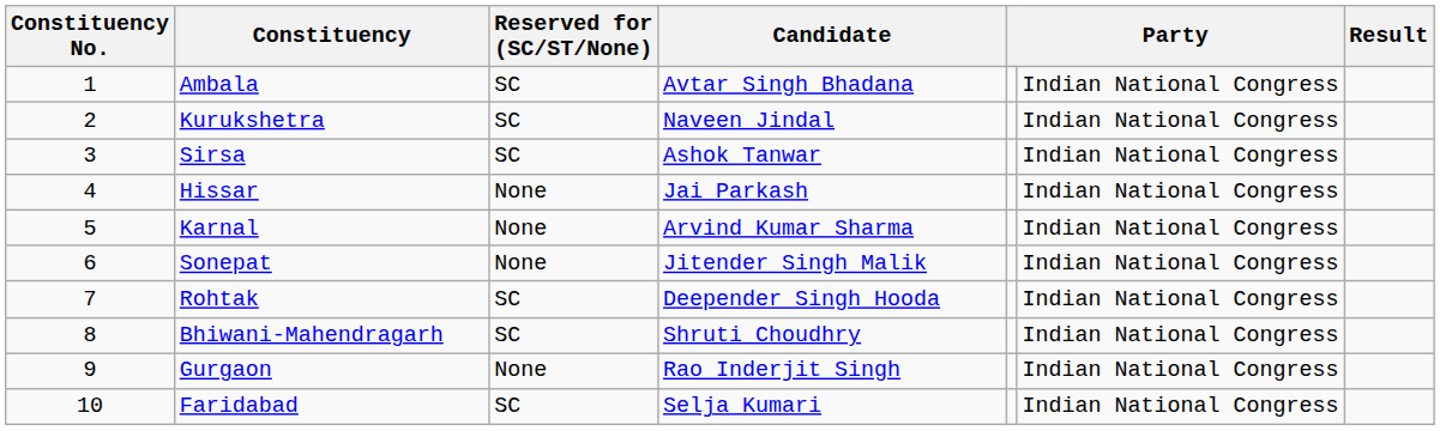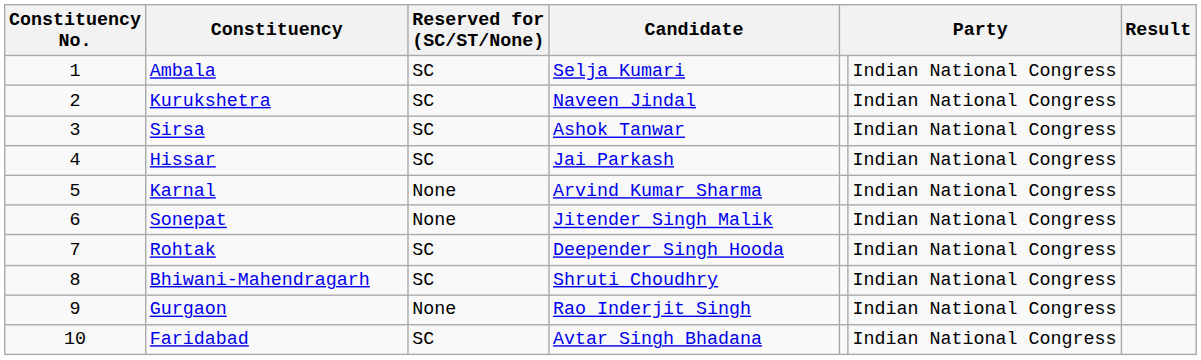 <table class= "wikitable sortable">
 <tr>
 <th>Constituency <br> No.</th>
 <th style="width:180px;">Constituency</th>
 <th>Reserved for<br>(SC/ST/None)</th>
 <th style="width:200px;">Candidate</th>
 <th colspan="2">Party</th>
 <th>Result</th>
 </tr>
 <tr>
 <td align="center">1</td>
 <td><a href='#'>Ambala</a></td>
 <td>SC</td>
-<td><a href='#'>Avtar Singh Bhadana</a></td>
+<td><a href='#'>Selja Kumari</a></td>
 <td bgcolor=></td>
 <td>Indian National Congress</td>
 <td></td>
 </tr>
 <tr>
 <td align="center">2</td>
 <td><a href='#'>Kurukshetra</a></td>
 <td>SC</td>
 <td><a href='#'>Naveen Jindal</a></td>
 <td bgcolor=></td>
 <td>Indian National Congress</td>
 <td></td>
 </tr>
 <tr>
 <td align="center">3</td>
 <td><a href='#'>Sirsa</a></td>
 <td>SC</td>
 <td><a href='#'>Ashok Tanwar</a></td>
 <td bgcolor=></td>
 <td>Indian National Congress</td>
 <td></td>
 </tr>
 <tr>
 <td align="center">4</td>
 <td><a href='#'>Hissar</a></td>
-<td>None</td>
+<td>SC</td>
 <td><a href='#'>Jai Parkash</a></td>
 <td bgcolor=></td>
 <td>Indian National Congress</td>
 <td></td>
 </tr>
 <tr>
 <td align="center">5</td>
 <td><a href='#'>Karnal</a></td>
 <td>None</td>
 <td><a href='#'>Arvind Kumar Sharma</a></td>
 <td bgcolor=></td>
 <td>Indian National Congress</td>
 <td></td>
 </tr>
 <tr>
 <td align="center">6</td>
 <td><a href='#'>Sonepat</a></td>
 <td>None</td>
 <td><a href='#'>Jitender Singh Malik</a></td>
 <td bgcolor=></td>
 <td>Indian National Congress</td>
 <td></td>
 </tr>
 <tr>
 <td align="center">7</td>
 <td><a href='#'>Rohtak</a></td>
 <td>SC</td>
 <td><a href='#'>Deepender Singh Hooda</a></td>
 <td bgcolor=></td>
 <td>Indian National Congress</td>
 <td></td>
 </tr>
 <tr>
 <td align="center">8</td>
 <td><a href='#'>Bhiwani-Mahendragarh</a></td>
 <td>SC</td>
 <td><a href='#'>Shruti Choudhry</a></td>
 <td bgcolor=></td>
 <td>Indian National Congress</td>
 <td></td>
 </tr>
 <tr>
 <td align="center">9</td>
 <td><a href='#'>Gurgaon</a></td>
 <td>None</td>
 <td><a href='#'>Rao Inderjit Singh</a></td>
 <td bgcolor=></td>
 <td>Indian National Congress</td>
 <td></td>
 </tr>
 <tr>
 <td align="center">10</td>
 <td><a href='#'>Faridabad</a></td>
 <td>SC</td>
-<td><a href='#'>Selja Kumari</a></td>
+<td><a href='#'>Avtar Singh Bhadana</a></td>
 <td bgcolor=></td>
 <td>Indian National Congress</td>
 <td></td>
 </tr>
 </table>
